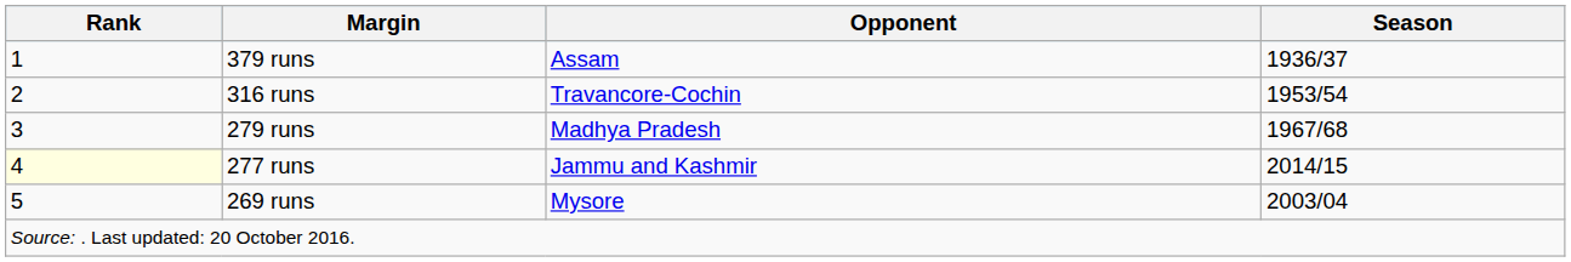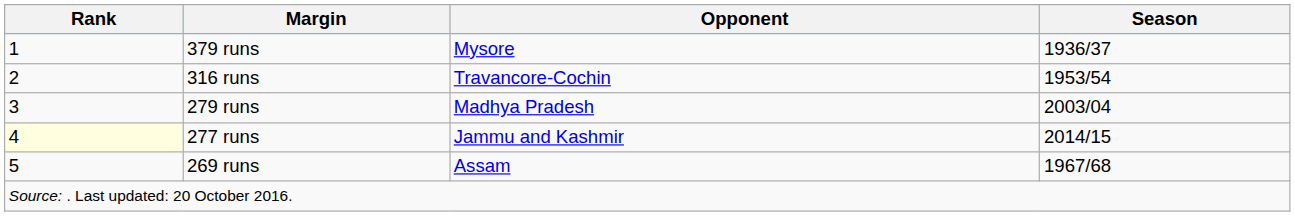 <table class="wikitable" width=70%>
 <tr bgcolor=#87cef>
 <th>Rank</th>
 <th>Margin</th>
 <th>Opponent</th>
 <th>Season</th>
 </tr>
 <tr>
 <td>1</td>
 <td>379 runs</td>
-<td><a href='#'>Assam</a></td>
+<td><a href='#'>Mysore</a></td>
 <td>1936/37</td>
 </tr>
 <tr>
 <td>2</td>
 <td>316 runs</td>
 <td><a href='#'>Travancore-Cochin</a></td>
 <td>1953/54</td>
 </tr>
 <tr>
 <td>3</td>
 <td>279 runs</td>
 <td><a href='#'>Madhya Pradesh</a></td>
-<td>1967/68</td>
+<td>2003/04</td>
 </tr>
 <tr>
 <td style="background: lightyellow;">4</td>
 <td>277 runs</td>
 <td><a href='#'>Jammu and Kashmir</a></td>
 <td>2014/15</td>
 </tr>
 <tr>
 <td>5</td>
 <td>269 runs</td>
-<td><a href='#'>Mysore</a></td>
-<td>2003/04</td>
+<td><a href='#'>Assam</a></td>
+<td>1967/68</td>
 </tr>
 <tr>
 <td colspan=4><small><em>Source: </em>. Last updated: 20 October 2016.</small></td>
 </tr>
 </table>
